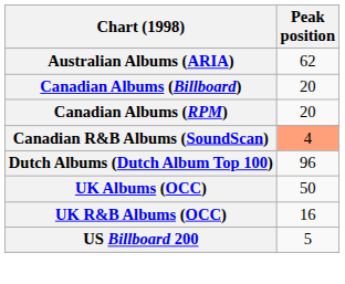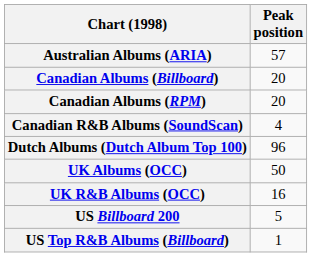 <table class="wikitable sortable plainrowheaders" style="text-align:center">
 <tr>
 <th scope="col">Chart (1998)</th>
 <th scope="col">Peak<br>position</th>
 </tr>
 <tr>
 <th scope="row">Australian Albums (<a href='#'>ARIA</a>)</th>
-<td>62</td>
+<td>57</td>
 </tr>
 <tr>
 <th scope="row"><a href='#'>Canadian Albums</a> (<em><a href='#'>Billboard</a></em>)</th>
 <td>20</td>
 </tr>
 <tr>
 <th scope="row">Canadian Albums (<em><a href='#'>RPM</a></em>)</th>
 <td>20</td>
 </tr>
 <tr>
 <th scope="row">Canadian R&B Albums (<a href='#'>SoundScan</a>)</th>
-<td style="background: lightsalmon;">4</td>
+<td>4</td>
 </tr>
 <tr>
 <th scope="row">Dutch Albums (<a href='#'>Dutch Album Top 100</a>)</th>
 <td>96</td>
 </tr>
 <tr>
 <th scope="row"><a href='#'>UK Albums</a> (<a href='#'>OCC</a>)</th>
 <td>50</td>
 </tr>
 <tr>
 <th scope="row"><a href='#'>UK R&B Albums</a> (<a href='#'>OCC</a>)</th>
 <td>16</td>
 </tr>
 <tr>
 <th scope="row">US <a href='#'><em>Billboard</em> 200</a></th>
 <td>5</td>
 </tr>
+<tr>
+<th scope="row">US <a href='#'>Top R&B Albums</a> (<a href='#'><em>Billboard</em></a>)</th>
+<td>1</td>
+</tr>
 </table>
